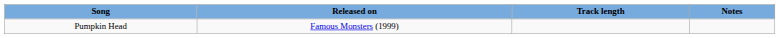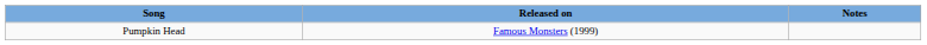 <table class="wikitable" style="margin:0.5em auto; clear:both; font-size:.9em; text-align:center; width:100%">
 <tr>
 <th style="background: #7ad;">Song</th>
 <th style="background: #7ad;">Released on</th>
-<th style="background: #7ad;">Track length</th>
 <th style="background: #7ad;">Notes</th>
 </tr>
 <tr>
 <td>Pumpkin Head</td>
 <td><a href='#'>Famous Monsters</a> (1999)</td>
 <td></td>
-<td></td>
 </tr>
 </table>
